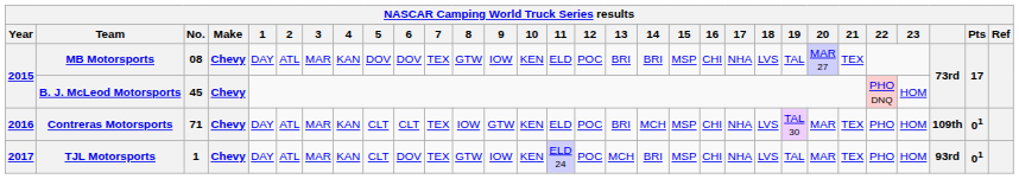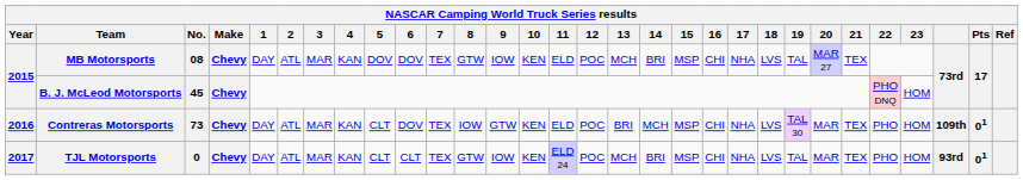 <table class="wikitable" style="text-align:center; font-size:75%">
 <tr>
 <th colspan=45><a href='#'>NASCAR Camping World Truck Series</a> results</th>
 </tr>
 <tr>
 <th>Year</th>
 <th>Team</th>
 <th>No.</th>
 <th>Make</th>
 <th>1</th>
 <th>2</th>
 <th>3</th>
 <th>4</th>
 <th>5</th>
 <th>6</th>
 <th>7</th>
 <th>8</th>
 <th>9</th>
 <th>10</th>
 <th>11</th>
 <th>12</th>
 <th>13</th>
 <th>14</th>
 <th>15</th>
 <th>16</th>
 <th>17</th>
 <th>18</th>
 <th>19</th>
 <th>20</th>
 <th>21</th>
 <th>22</th>
 <th>23</th>
 <th></th>
 <th>Pts</th>
 <th>Ref</th>
 </tr>
 <tr>
 <th rowspan=2><a href='#'>2015</a></th>
 <th><a href='#'>MB Motorsports</a></th>
 <th>08</th>
 <th><a href='#'>Chevy</a></th>
 <td><a href='#'>DAY</a></td>
 <td><a href='#'>ATL</a></td>
 <td><a href='#'>MAR</a></td>
 <td><a href='#'>KAN</a></td>
 <td><a href='#'>DOV</a></td>
 <td><a href='#'>DOV</a></td>
 <td><a href='#'>TEX</a></td>
 <td><a href='#'>GTW</a></td>
 <td><a href='#'>IOW</a></td>
 <td><a href='#'>KEN</a></td>
 <td><a href='#'>ELD</a></td>
 <td><a href='#'>POC</a></td>
-<td><a href='#'>BRI</a></td>
+<td><a href='#'>MCH</a></td>
 <td><a href='#'>BRI</a></td>
 <td><a href='#'>MSP</a></td>
 <td><a href='#'>CHI</a></td>
 <td><a href='#'>NHA</a></td>
 <td><a href='#'>LVS</a></td>
 <td><a href='#'>TAL</a></td>
 <td style="background:#CFCFFF;"><a href='#'>MAR</a><br><small>27</small></td>
 <td><a href='#'>TEX</a></td>
 <td colspan=2></td>
 <th rowspan=2>73rd</th>
 <th rowspan=2>17</th>
 <th rowspan=2></th>
 </tr>
 <tr>
 <th><a href='#'>B. J. McLeod Motorsports</a></th>
 <th>45</th>
 <th><a href='#'>Chevy</a></th>
 <td colspan=21></td>
 <td style="background:#FFCFCF;"><a href='#'>PHO</a><br><small>DNQ</small></td>
 <td><a href='#'>HOM</a></td>
 </tr>
 <tr>
 <th><a href='#'>2016</a></th>
 <th><a href='#'>Contreras Motorsports</a></th>
-<th>71</th>
+<th>73</th>
 <th><a href='#'>Chevy</a></th>
 <td><a href='#'>DAY</a></td>
 <td><a href='#'>ATL</a></td>
 <td><a href='#'>MAR</a></td>
 <td><a href='#'>KAN</a></td>
 <td><a href='#'>CLT</a></td>
-<td><a href='#'>CLT</a></td>
+<td><a href='#'>DOV</a></td>
 <td><a href='#'>TEX</a></td>
 <td><a href='#'>IOW</a></td>
 <td><a href='#'>GTW</a></td>
 <td><a href='#'>KEN</a></td>
 <td><a href='#'>ELD</a></td>
 <td><a href='#'>POC</a></td>
 <td><a href='#'>BRI</a></td>
 <td><a href='#'>MCH</a></td>
 <td><a href='#'>MSP</a></td>
 <td><a href='#'>CHI</a></td>
 <td><a href='#'>NHA</a></td>
 <td><a href='#'>LVS</a></td>
 <td style="background:#EFCFFF;"><a href='#'>TAL</a><br><small>30</small></td>
 <td><a href='#'>MAR</a></td>
 <td><a href='#'>TEX</a></td>
 <td><a href='#'>PHO</a></td>
 <td><a href='#'>HOM</a></td>
 <th>109th</th>
 <th>0<sup>1</sup></th>
 <th></th>
 </tr>
 <tr>
 <th><a href='#'>2017</a></th>
 <th><a href='#'>TJL Motorsports</a></th>
-<th>1</th>
+<th>0</th>
 <th><a href='#'>Chevy</a></th>
 <td><a href='#'>DAY</a></td>
 <td><a href='#'>ATL</a></td>
 <td><a href='#'>MAR</a></td>
 <td><a href='#'>KAN</a></td>
 <td><a href='#'>CLT</a></td>
-<td><a href='#'>DOV</a></td>
+<td><a href='#'>CLT</a></td>
 <td><a href='#'>TEX</a></td>
 <td><a href='#'>GTW</a></td>
 <td><a href='#'>IOW</a></td>
 <td><a href='#'>KEN</a></td>
 <td style="background:#CFCFFF;"><a href='#'>ELD</a><br><small>24</small></td>
 <td><a href='#'>POC</a></td>
 <td><a href='#'>MCH</a></td>
 <td><a href='#'>BRI</a></td>
 <td><a href='#'>MSP</a></td>
 <td><a href='#'>CHI</a></td>
 <td><a href='#'>NHA</a></td>
 <td><a href='#'>LVS</a></td>
 <td><a href='#'>TAL</a></td>
 <td><a href='#'>MAR</a></td>
 <td><a href='#'>TEX</a></td>
 <td><a href='#'>PHO</a></td>
 <td><a href='#'>HOM</a></td>
 <th>93rd</th>
 <th>0<sup>1</sup></th>
 <th></th>
 </tr>
 </table>
